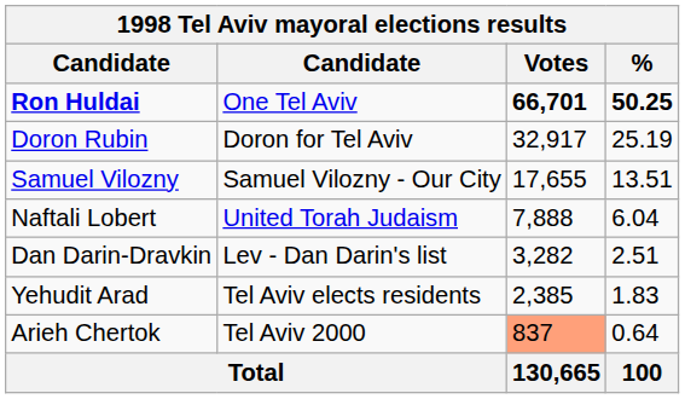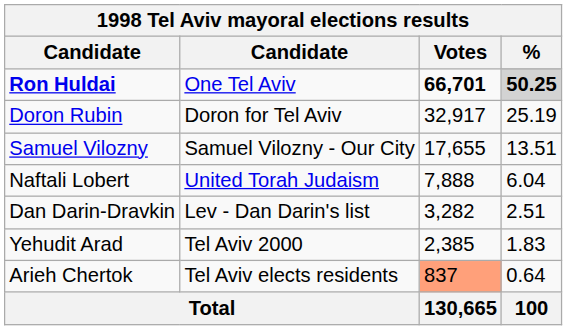 <table class="wikitable sortable">
 <tr>
 <th colspan=4><strong>1998 Tel Aviv mayoral elections results</strong></th>
 </tr>
 <tr>
 <th>Candidate</th>
 <th>Candidate</th>
 <th>Votes</th>
 <th>%</th>
 </tr>
 <tr>
 <td><strong><a href='#'>Ron Huldai</a></strong></td>
 <td><a href='#'>One Tel Aviv</a> </td>
 <td><strong>66,701</strong></td>
-<td><strong>50.25</strong></td>
+<td style="background: lightgrey;"><strong>50.25</strong></td>
 </tr>
 <tr>
 <td><a href='#'>Doron Rubin</a></td>
 <td>Doron for Tel Aviv</td>
 <td>32,917</td>
 <td>25.19</td>
 </tr>
 <tr>
 <td><a href='#'>Samuel Vilozny</a></td>
 <td>Samuel Vilozny - Our City</td>
 <td>17,655</td>
 <td>13.51</td>
 </tr>
 <tr>
 <td>Naftali Lobert</td>
 <td><a href='#'>United Torah Judaism</a></td>
 <td>7,888</td>
 <td>6.04</td>
 </tr>
 <tr>
 <td>Dan Darin-Dravkin</td>
 <td>Lev - Dan Darin's list</td>
 <td>3,282</td>
 <td>2.51</td>
 </tr>
 <tr>
 <td>Yehudit Arad</td>
-<td>Tel Aviv elects residents</td>
+<td>Tel Aviv 2000</td>
 <td>2,385</td>
 <td>1.83</td>
 </tr>
 <tr>
 <td>Arieh Chertok</td>
-<td>Tel Aviv 2000</td>
+<td>Tel Aviv elects residents</td>
 <td style="background: lightsalmon;">837</td>
 <td>0.64</td>
 </tr>
 <tr>
 <th colspan=2>Total</th>
 <th>130,665</th>
 <th>100</th>
 </tr>
 </table>
